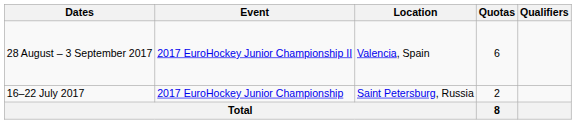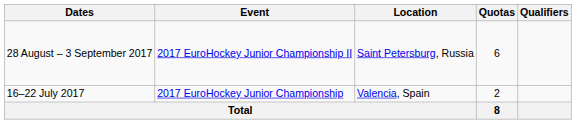 <table class="wikitable">
 <tr>
 <th>Dates</th>
 <th>Event</th>
 <th>Location</th>
 <th>Quotas</th>
 <th>Qualifiers</th>
 </tr>
 <tr>
 <td>28 August – 3 September 2017</td>
 <td><a href='#'>2017 EuroHockey Junior Championship II</a></td>
-<td><a href='#'>Valencia</a>, Spain</td>
+<td><a href='#'>Saint Petersburg</a>, Russia</td>
 <td align=center>6</td>
 <td><br><br><br><br><br></td>
 </tr>
 <tr>
 <td>16–22 July 2017</td>
 <td><a href='#'>2017 EuroHockey Junior Championship</a></td>
-<td><a href='#'>Saint Petersburg</a>, Russia</td>
+<td><a href='#'>Valencia</a>, Spain</td>
 <td align=center>2</td>
 <td><br></td>
 </tr>
 <tr>
 <th colspan=3>Total</th>
 <th>8</th>
 <th></th>
 </tr>
 </table>
